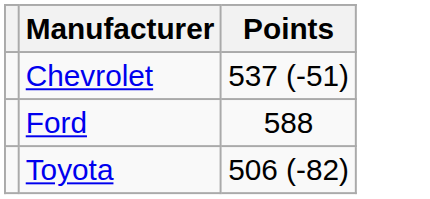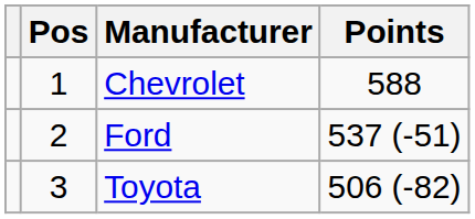 <table class="wikitable" style="font-size: 95%;">
 <tr>
 <th></th>
+<th>Pos</th>
 <th>Manufacturer</th>
 <th>Points</th>
 </tr>
 <tr>
 <td align="left"></td>
+<td style="text-align:center;">1</td>
 <td><a href='#'>Chevrolet</a></td>
+<td style="text-align:center;">588</td>
+</tr>
+<tr>
+<td align="left"></td>
+<td style="text-align:center;">2</td>
+<td><a href='#'>Ford</a></td>
 <td style="text-align:center;">537 (-51)</td>
 </tr>
 <tr>
 <td align="left"></td>
-<td><a href='#'>Ford</a></td>
-<td style="text-align:center;">588</td>
-</tr>
-<tr>
-<td align="left"></td>
+<td style="text-align:center;">3</td>
 <td><a href='#'>Toyota</a></td>
 <td style="text-align:center;">506 (-82)</td>
 </tr>
 </table>
